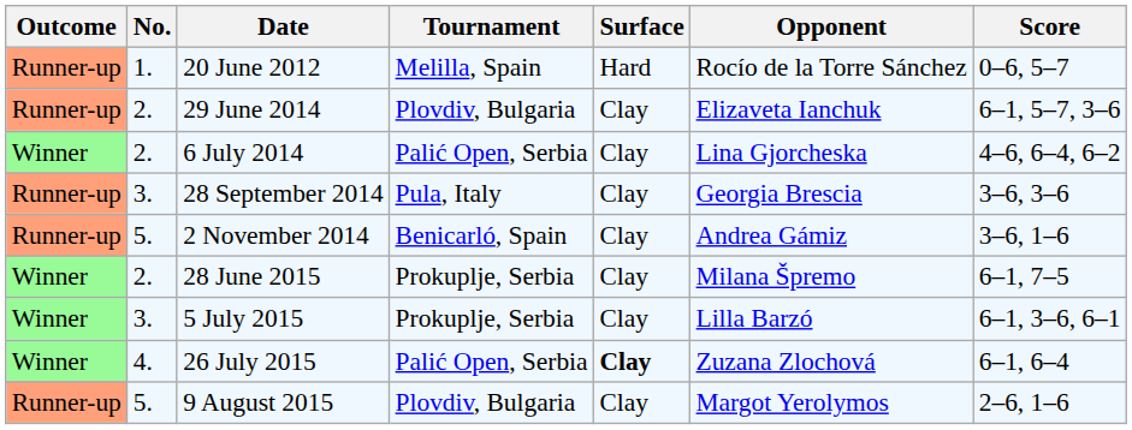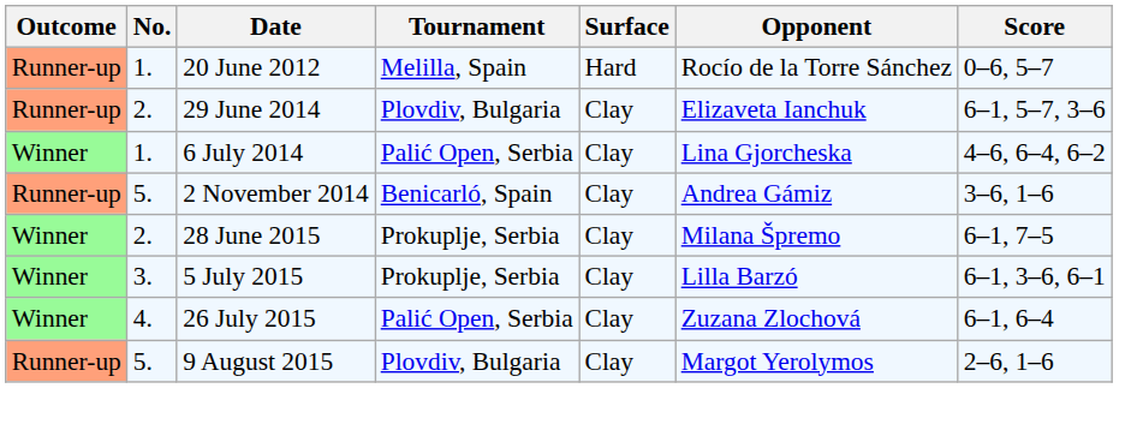 <table class="sortable wikitable" style=font-size:97%>
 <tr>
 <th>Outcome</th>
 <th>No.</th>
 <th>Date</th>
 <th>Tournament</th>
 <th>Surface</th>
 <th>Opponent</th>
 <th class="unsortable">Score</th>
 </tr>
 <tr style="background:#f0f8ff;">
 <td style="background:#ffa07a;">Runner-up</td>
 <td>1.</td>
 <td>20 June 2012</td>
 <td><a href='#'>Melilla</a>, Spain</td>
 <td>Hard</td>
 <td> Rocío de la Torre Sánchez</td>
 <td>0–6, 5–7</td>
 </tr>
 <tr style="background:#f0f8ff;">
 <td style="background:#ffa07a;">Runner-up</td>
 <td>2.</td>
 <td>29 June 2014</td>
 <td><a href='#'>Plovdiv</a>, Bulgaria</td>
 <td>Clay</td>
 <td> <a href='#'>Elizaveta Ianchuk</a></td>
 <td>6–1, 5–7, 3–6</td>
 </tr>
 <tr style="background:#f0f8ff;">
 <td style="background:#98fb98;">Winner</td>
-<td>2.</td>
+<td>1.</td>
 <td>6 July 2014</td>
 <td><a href='#'>Palić Open</a>, Serbia</td>
 <td>Clay</td>
 <td> <a href='#'>Lina Gjorcheska</a></td>
 <td>4–6, 6–4, 6–2</td>
-</tr>
-<tr style="background:#f0f8ff;">
-<td style="background:#ffa07a;">Runner-up</td>
-<td>3.</td>
-<td>28 September 2014</td>
-<td><a href='#'>Pula</a>, Italy</td>
-<td>Clay</td>
-<td> <a href='#'>Georgia Brescia</a></td>
-<td>3–6, 3–6</td>
 </tr>
 <tr style="background:#f0f8ff;">
 <td style="background:#ffa07a;">Runner-up</td>
 <td>5.</td>
 <td>2 November 2014</td>
 <td><a href='#'>Benicarló</a>, Spain</td>
 <td>Clay</td>
 <td> <a href='#'>Andrea Gámiz</a></td>
 <td>3–6, 1–6</td>
 </tr>
 <tr style="background:#f0f8ff;">
 <td style="background:#98fb98;">Winner</td>
 <td>2.</td>
 <td>28 June 2015</td>
 <td>Prokuplje, Serbia</td>
 <td>Clay</td>
 <td> <a href='#'>Milana Špremo</a></td>
 <td>6–1, 7–5</td>
 </tr>
 <tr style="background:#f0f8ff;">
 <td style="background:#98fb98;">Winner</td>
 <td>3.</td>
 <td>5 July 2015</td>
 <td>Prokuplje, Serbia</td>
 <td>Clay</td>
 <td> <a href='#'>Lilla Barzó</a></td>
 <td>6–1, 3–6, 6–1</td>
 </tr>
 <tr style="background:#f0f8ff;">
 <td style="background:#98fb98;">Winner</td>
 <td>4.</td>
 <td>26 July 2015</td>
 <td><a href='#'>Palić Open</a>, Serbia</td>
-<td><strong>Clay</strong></td>
+<td>Clay</td>
 <td> <a href='#'>Zuzana Zlochová</a></td>
 <td>6–1, 6–4</td>
 </tr>
 <tr style="background:#f0f8ff;">
 <td style="background:#ffa07a;">Runner-up</td>
 <td>5.</td>
 <td>9 August 2015</td>
 <td><a href='#'>Plovdiv</a>, Bulgaria</td>
 <td>Clay</td>
 <td> <a href='#'>Margot Yerolymos</a></td>
 <td>2–6, 1–6</td>
 </tr>
 </table>
